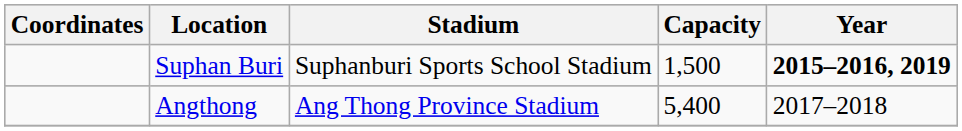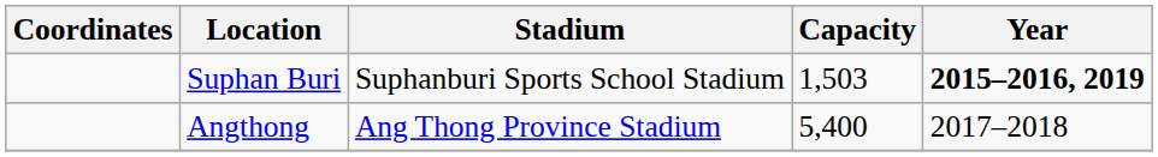 <table class="wikitable sortable">
 <tr>
 <th>Coordinates</th>
 <th>Location</th>
 <th>Stadium</th>
 <th>Capacity</th>
 <th>Year</th>
 </tr>
 <tr>
 <td></td>
 <td><a href='#'>Suphan Buri</a></td>
 <td>Suphanburi Sports School Stadium</td>
-<td>1,500</td>
+<td>1,503</td>
 <td><strong>2015–2016, 2019</strong></td>
 </tr>
 <tr>
 <td></td>
 <td><a href='#'>Angthong</a></td>
 <td><a href='#'>Ang Thong Province Stadium</a></td>
 <td>5,400</td>
 <td>2017–2018</td>
 </tr>
 <tr>
 </tr>
 </table>
